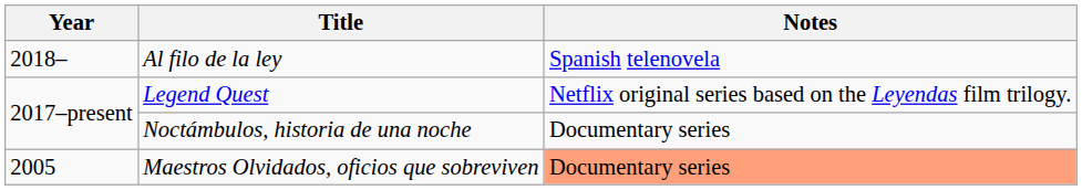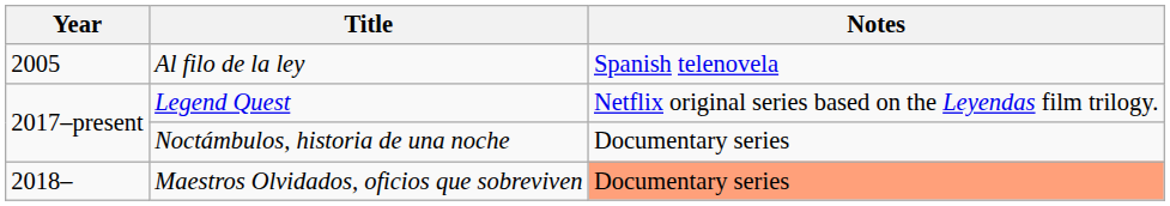 <table class="wikitable">
 <tr>
 <th>Year</th>
 <th>Title</th>
 <th>Notes</th>
 </tr>
 <tr>
-<td>2018–</td>
+<td>2005</td>
 <td><em>Al filo de la ley</em></td>
 <td><a href='#'>Spanish</a> <a href='#'>telenovela</a></td>
 </tr>
 <tr>
 <td rowspan="2">2017–present</td>
 <td><em><a href='#'>Legend Quest</a></em></td>
 <td><a href='#'>Netflix</a> original series based on the <em><a href='#'>Leyendas</a></em> film trilogy.</td>
 </tr>
 <tr>
 <td><em>Noctámbulos, historia de una noche</em></td>
 <td>Documentary series</td>
 </tr>
 <tr>
-<td>2005</td>
+<td>2018–</td>
 <td><em>Maestros Olvidados, oficios que sobreviven</em></td>
 <td style="background: lightsalmon;">Documentary series</td>
 </tr>
 </table>
